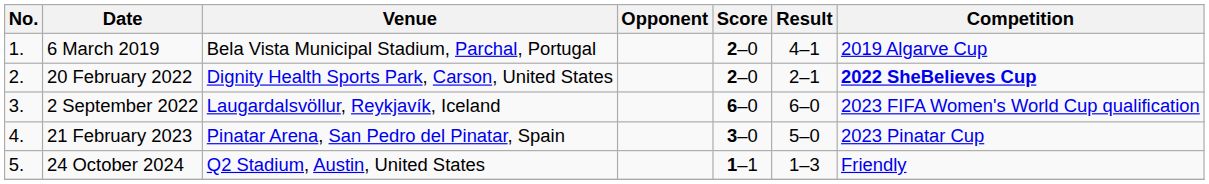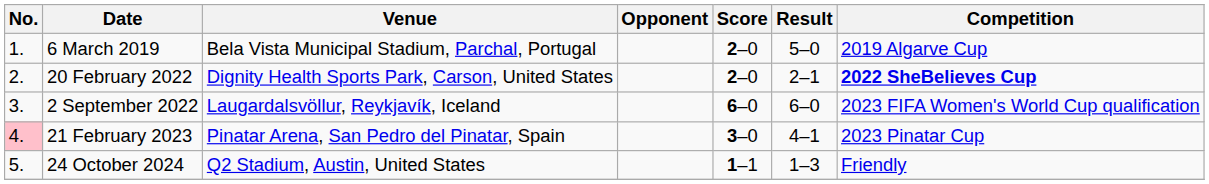 <table class="wikitable">
 <tr>
 <th>No.</th>
 <th>Date</th>
 <th>Venue</th>
 <th>Opponent</th>
 <th>Score</th>
 <th>Result</th>
 <th>Competition</th>
 </tr>
 <tr>
 <td>1.</td>
 <td>6 March 2019</td>
 <td>Bela Vista Municipal Stadium, <a href='#'>Parchal</a>, Portugal</td>
 <td></td>
 <td align=center><strong>2</strong>–0</td>
-<td align=center>4–1</td>
+<td align=center>5–0</td>
 <td><a href='#'>2019 Algarve Cup</a></td>
 </tr>
 <tr>
 <td>2.</td>
 <td>20 February 2022</td>
 <td><a href='#'>Dignity Health Sports Park</a>, <a href='#'>Carson</a>, United States</td>
 <td></td>
 <td align=center><strong>2</strong>–0</td>
 <td align=center>2–1</td>
 <td><strong><a href='#'>2022 SheBelieves Cup</a></strong></td>
 </tr>
 <tr>
 <td>3.</td>
 <td>2 September 2022</td>
 <td><a href='#'>Laugardalsvöllur</a>, <a href='#'>Reykjavík</a>, Iceland</td>
 <td></td>
 <td align=center><strong>6</strong>–0</td>
 <td align=center>6–0</td>
 <td><a href='#'>2023 FIFA Women's World Cup qualification</a></td>
 </tr>
 <tr>
-<td>4.</td>
+<td style="background: pink;">4.</td>
 <td>21 February 2023</td>
 <td><a href='#'>Pinatar Arena</a>, <a href='#'>San Pedro del Pinatar</a>, Spain</td>
 <td></td>
 <td align=center><strong>3</strong>–0</td>
-<td align=center>5–0</td>
+<td align=center>4–1</td>
 <td><a href='#'>2023 Pinatar Cup</a></td>
 </tr>
 <tr>
 <td>5.</td>
 <td>24 October 2024</td>
 <td><a href='#'>Q2 Stadium</a>, <a href='#'>Austin</a>, United States</td>
 <td></td>
 <td align=center><strong>1</strong>–1</td>
 <td align=center>1–3</td>
 <td><a href='#'>Friendly</a></td>
 </tr>
 <tr>
 </tr>
 </table>
